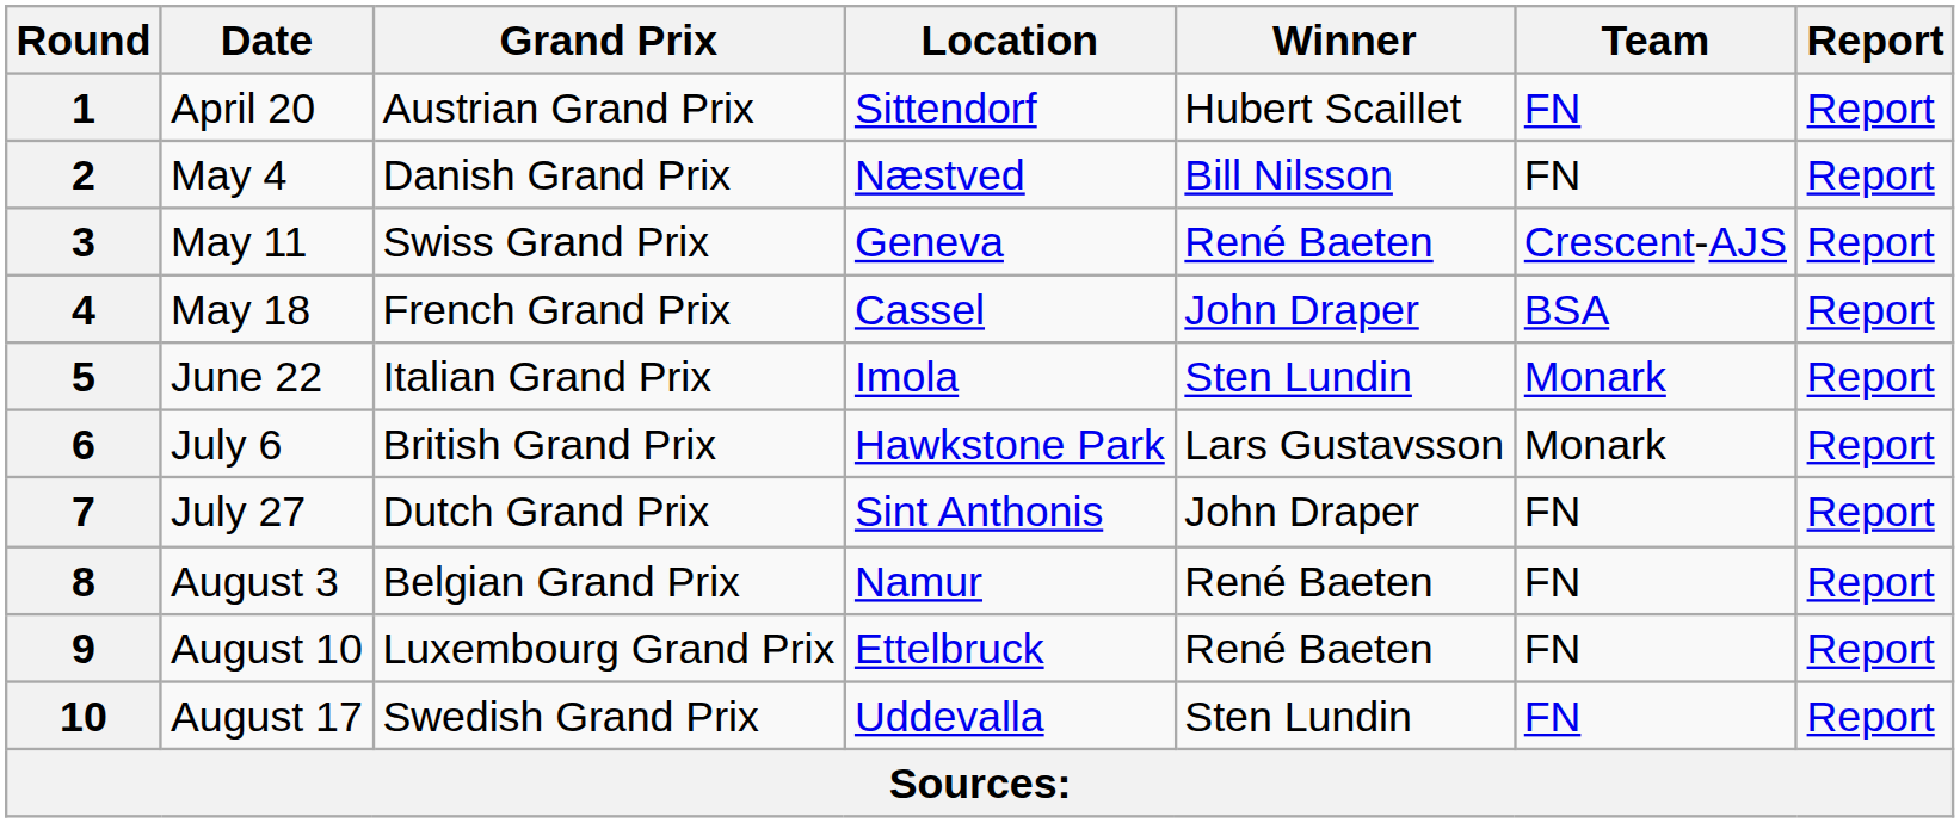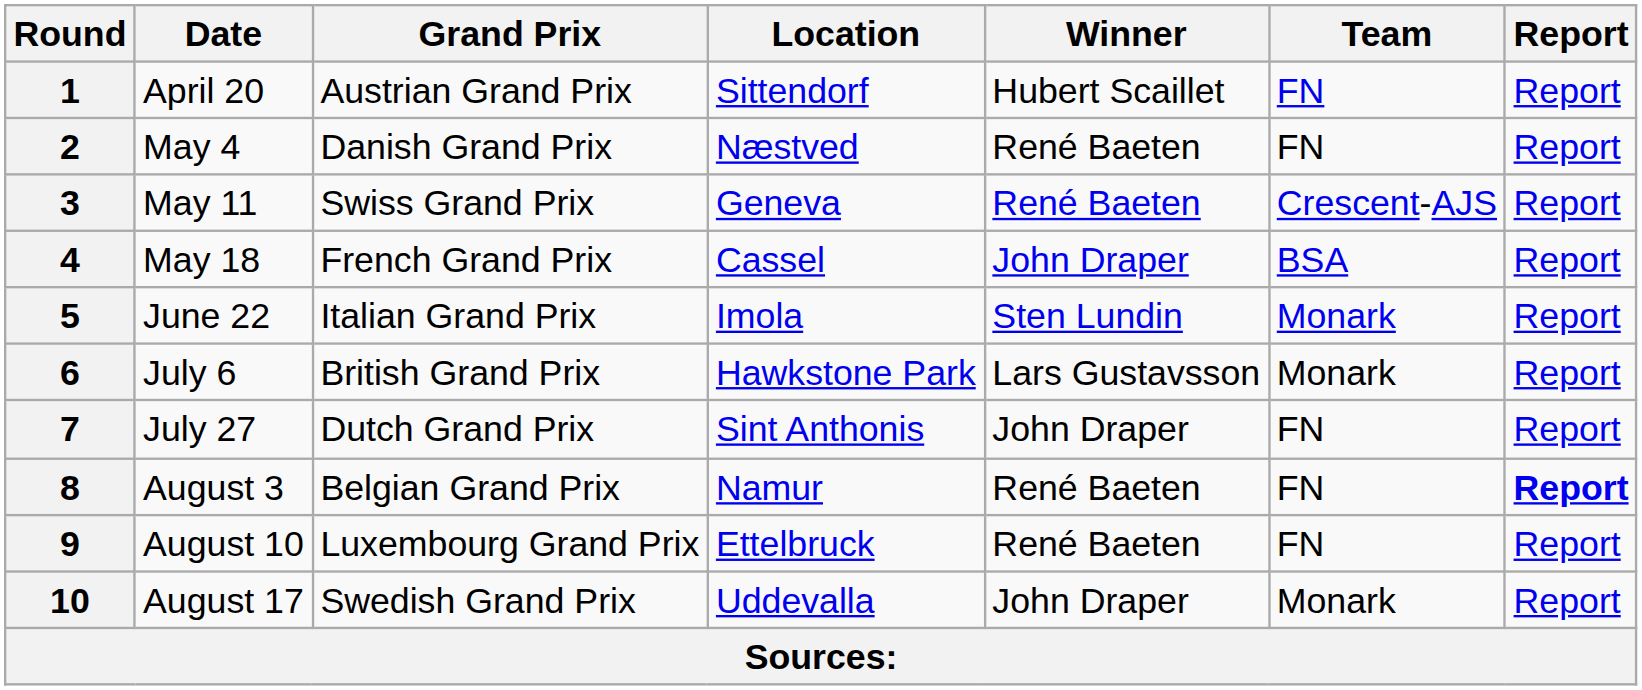 <table class="wikitable" style="font-size: 95%;">
 <tr>
 <th align=center>Round</th>
 <th align=center>Date</th>
 <th align=center>Grand Prix</th>
 <th align=center>Location</th>
 <th align=center>Winner</th>
 <th align=center>Team</th>
 <th align=center>Report</th>
 </tr>
 <tr>
 <th>1</th>
 <td>April 20</td>
 <td> Austrian Grand Prix</td>
 <td><a href='#'>Sittendorf</a></td>
 <td> Hubert Scaillet</td>
 <td><a href='#'>FN</a></td>
 <td><a href='#'>Report</a></td>
 </tr>
 <tr>
 <th>2</th>
 <td>May 4</td>
 <td> Danish Grand Prix</td>
 <td><a href='#'>Næstved</a></td>
-<td> <a href='#'>Bill Nilsson</a></td>
+<td> René Baeten</td>
 <td>FN</td>
 <td><a href='#'>Report</a></td>
 </tr>
 <tr>
 <th>3</th>
 <td>May 11</td>
 <td> Swiss Grand Prix</td>
 <td><a href='#'>Geneva</a></td>
 <td> <a href='#'>René Baeten</a></td>
 <td><a href='#'>Crescent</a>-<a href='#'>AJS</a></td>
 <td><a href='#'>Report</a></td>
 </tr>
 <tr>
 <th>4</th>
 <td>May 18</td>
 <td> French Grand Prix</td>
 <td><a href='#'>Cassel</a></td>
 <td> <a href='#'>John Draper</a></td>
 <td><a href='#'>BSA</a></td>
 <td><a href='#'>Report</a></td>
 </tr>
 <tr>
 <th>5</th>
 <td>June 22</td>
 <td> Italian Grand Prix</td>
 <td><a href='#'>Imola</a></td>
 <td> <a href='#'>Sten Lundin</a></td>
 <td><a href='#'>Monark</a></td>
 <td><a href='#'>Report</a></td>
 </tr>
 <tr>
 <th>6</th>
 <td>July 6</td>
 <td> British Grand Prix</td>
 <td><a href='#'>Hawkstone Park</a></td>
 <td> Lars Gustavsson</td>
 <td>Monark</td>
 <td><a href='#'>Report</a></td>
 </tr>
 <tr>
 <th>7</th>
 <td>July 27</td>
 <td> Dutch Grand Prix</td>
 <td><a href='#'>Sint Anthonis</a></td>
 <td> John Draper</td>
 <td>FN</td>
 <td><a href='#'>Report</a></td>
 </tr>
 <tr>
 <th>8</th>
 <td>August 3</td>
 <td> Belgian Grand Prix</td>
 <td><a href='#'>Namur</a></td>
 <td> René Baeten</td>
 <td>FN</td>
-<td><a href='#'>Report</a></td>
+<td><strong><a href='#'>Report</a></strong></td>
 </tr>
 <tr>
 <th>9</th>
 <td>August 10</td>
 <td> Luxembourg Grand Prix</td>
 <td><a href='#'>Ettelbruck</a></td>
 <td> René Baeten</td>
 <td>FN</td>
 <td><a href='#'>Report</a></td>
 </tr>
 <tr>
 <th>10</th>
 <td>August 17</td>
 <td> Swedish Grand Prix</td>
 <td><a href='#'>Uddevalla</a></td>
-<td> Sten Lundin</td>
-<td><a href='#'>FN</a></td>
+<td> John Draper</td>
+<td>Monark</td>
 <td><a href='#'>Report</a></td>
 </tr>
 <tr>
 <th colspan=8>Sources:</th>
 </tr>
 </table>
